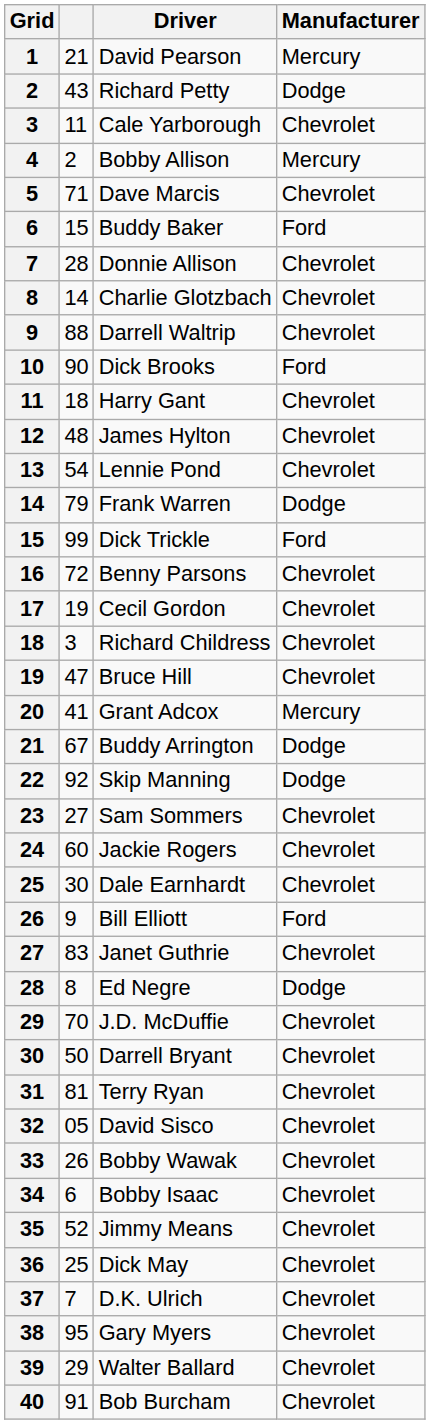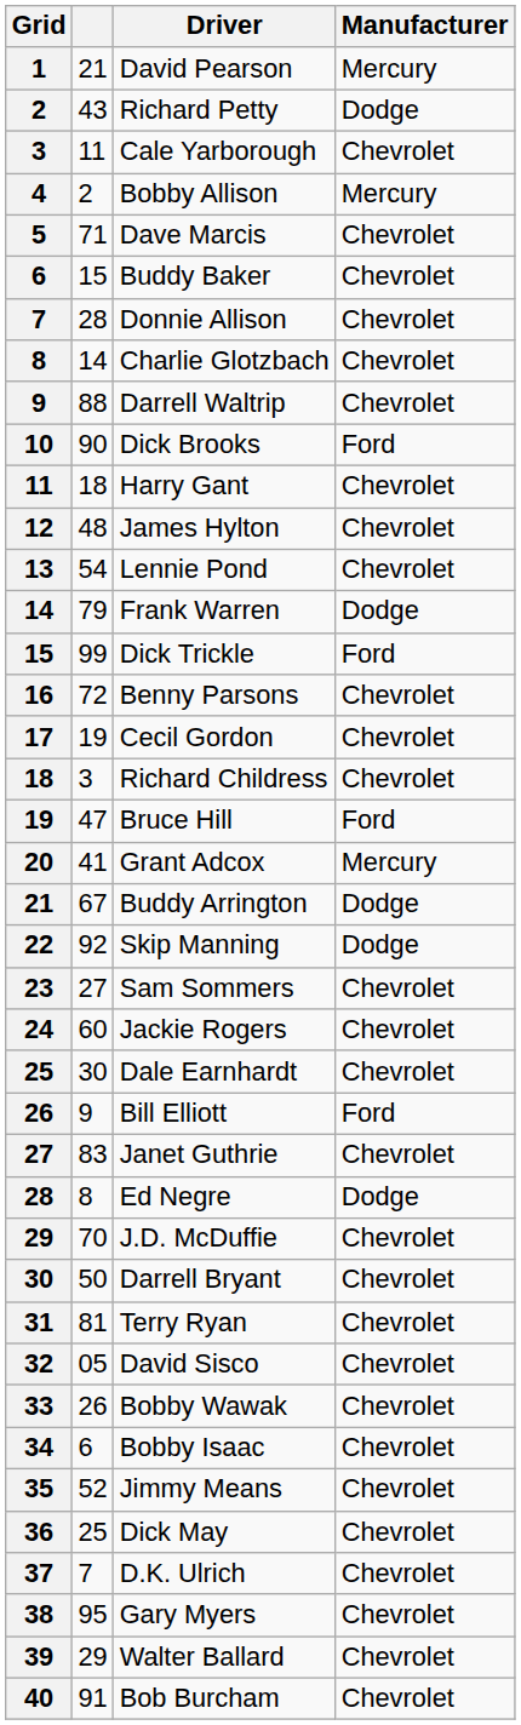 <table class="wikitable">
 <tr>
 <th>Grid</th>
 <th></th>
 <th>Driver</th>
 <th>Manufacturer</th>
 </tr>
 <tr>
 <th>1</th>
 <td>21</td>
 <td>David Pearson</td>
 <td>Mercury</td>
 </tr>
 <tr>
 <th>2</th>
 <td>43</td>
 <td>Richard Petty</td>
 <td>Dodge</td>
 </tr>
 <tr>
 <th>3</th>
 <td>11</td>
 <td>Cale Yarborough</td>
 <td>Chevrolet</td>
 </tr>
 <tr>
 <th>4</th>
 <td>2</td>
 <td>Bobby Allison</td>
 <td>Mercury</td>
 </tr>
 <tr>
 <th>5</th>
 <td>71</td>
 <td>Dave Marcis</td>
 <td>Chevrolet</td>
 </tr>
 <tr>
 <th>6</th>
 <td>15</td>
 <td>Buddy Baker</td>
-<td>Ford</td>
+<td>Chevrolet</td>
 </tr>
 <tr>
 <th>7</th>
 <td>28</td>
 <td>Donnie Allison</td>
 <td>Chevrolet</td>
 </tr>
 <tr>
 <th>8</th>
 <td>14</td>
 <td>Charlie Glotzbach</td>
 <td>Chevrolet</td>
 </tr>
 <tr>
 <th>9</th>
 <td>88</td>
 <td>Darrell Waltrip</td>
 <td>Chevrolet</td>
 </tr>
 <tr>
 <th>10</th>
 <td>90</td>
 <td>Dick Brooks</td>
 <td>Ford</td>
 </tr>
 <tr>
 <th>11</th>
 <td>18</td>
 <td>Harry Gant</td>
 <td>Chevrolet</td>
 </tr>
 <tr>
 <th>12</th>
 <td>48</td>
 <td>James Hylton</td>
 <td>Chevrolet</td>
 </tr>
 <tr>
 <th>13</th>
 <td>54</td>
 <td>Lennie Pond</td>
 <td>Chevrolet</td>
 </tr>
 <tr>
 <th>14</th>
 <td>79</td>
 <td>Frank Warren</td>
 <td>Dodge</td>
 </tr>
 <tr>
 <th>15</th>
 <td>99</td>
 <td>Dick Trickle</td>
 <td>Ford</td>
 </tr>
 <tr>
 <th>16</th>
 <td>72</td>
 <td>Benny Parsons</td>
 <td>Chevrolet</td>
 </tr>
 <tr>
 <th>17</th>
 <td>19</td>
 <td>Cecil Gordon</td>
 <td>Chevrolet</td>
 </tr>
 <tr>
 <th>18</th>
 <td>3</td>
 <td>Richard Childress</td>
 <td>Chevrolet</td>
 </tr>
 <tr>
 <th>19</th>
 <td>47</td>
 <td>Bruce Hill</td>
-<td>Chevrolet</td>
+<td>Ford</td>
 </tr>
 <tr>
 <th>20</th>
 <td>41</td>
 <td>Grant Adcox</td>
 <td>Mercury</td>
 </tr>
 <tr>
 <th>21</th>
 <td>67</td>
 <td>Buddy Arrington</td>
 <td>Dodge</td>
 </tr>
 <tr>
 <th>22</th>
 <td>92</td>
 <td>Skip Manning</td>
 <td>Dodge</td>
 </tr>
 <tr>
 <th>23</th>
 <td>27</td>
 <td>Sam Sommers</td>
 <td>Chevrolet</td>
 </tr>
 <tr>
 <th>24</th>
 <td>60</td>
 <td>Jackie Rogers</td>
 <td>Chevrolet</td>
 </tr>
 <tr>
 <th>25</th>
 <td>30</td>
 <td>Dale Earnhardt</td>
 <td>Chevrolet</td>
 </tr>
 <tr>
 <th>26</th>
 <td>9</td>
 <td>Bill Elliott</td>
 <td>Ford</td>
 </tr>
 <tr>
 <th>27</th>
 <td>83</td>
 <td>Janet Guthrie</td>
 <td>Chevrolet</td>
 </tr>
 <tr>
 <th>28</th>
 <td>8</td>
 <td>Ed Negre</td>
 <td>Dodge</td>
 </tr>
 <tr>
 <th>29</th>
 <td>70</td>
 <td>J.D. McDuffie</td>
 <td>Chevrolet</td>
 </tr>
 <tr>
 <th>30</th>
 <td>50</td>
 <td>Darrell Bryant</td>
 <td>Chevrolet</td>
 </tr>
 <tr>
 <th>31</th>
 <td>81</td>
 <td>Terry Ryan</td>
 <td>Chevrolet</td>
 </tr>
 <tr>
 <th>32</th>
 <td>05</td>
 <td>David Sisco</td>
 <td>Chevrolet</td>
 </tr>
 <tr>
 <th>33</th>
 <td>26</td>
 <td>Bobby Wawak</td>
 <td>Chevrolet</td>
 </tr>
 <tr>
 <th>34</th>
 <td>6</td>
 <td>Bobby Isaac</td>
 <td>Chevrolet</td>
 </tr>
 <tr>
 <th>35</th>
 <td>52</td>
 <td>Jimmy Means</td>
 <td>Chevrolet</td>
 </tr>
 <tr>
 <th>36</th>
 <td>25</td>
 <td>Dick May</td>
 <td>Chevrolet</td>
 </tr>
 <tr>
 <th>37</th>
 <td>7</td>
 <td>D.K. Ulrich</td>
 <td>Chevrolet</td>
 </tr>
 <tr>
 <th>38</th>
 <td>95</td>
 <td>Gary Myers</td>
 <td>Chevrolet</td>
 </tr>
 <tr>
 <th>39</th>
 <td>29</td>
 <td>Walter Ballard</td>
 <td>Chevrolet</td>
 </tr>
 <tr>
 <th>40</th>
 <td>91</td>
 <td>Bob Burcham</td>
 <td>Chevrolet</td>
 </tr>
 </table>
